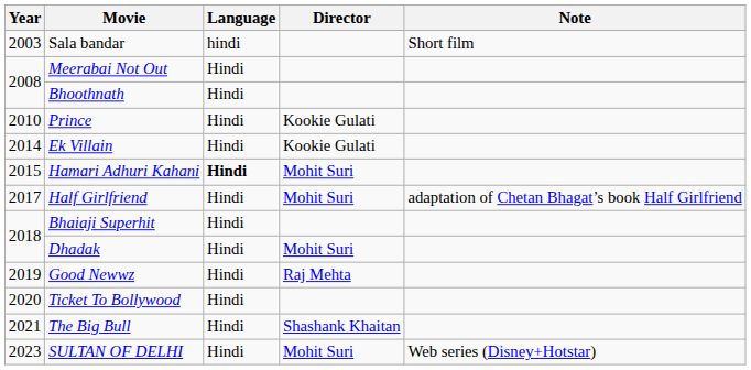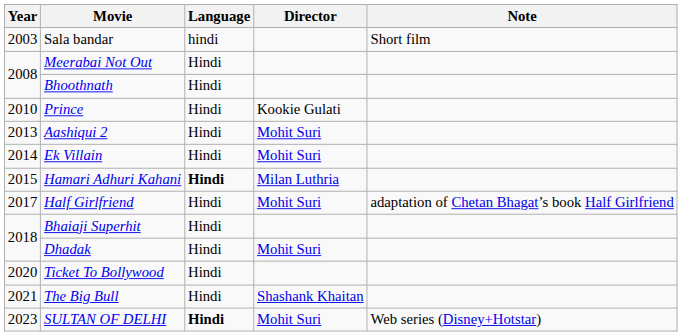 <table class="wikitable">
 <tr>
 <th>Year</th>
 <th>Movie</th>
 <th>Language</th>
 <th>Director</th>
 <th>Note</th>
 </tr>
 <tr>
 <td>2003</td>
 <td>Sala bandar</td>
 <td>hindi</td>
 <td></td>
 <td>Short film</td>
 </tr>
 <tr>
 <td rowspan="2">2008</td>
 <td><em><a href='#'>Meerabai Not Out</a></em></td>
 <td>Hindi</td>
 <td></td>
 <td></td>
 </tr>
 <tr>
 <td><em><a href='#'>Bhoothnath</a></em></td>
 <td>Hindi</td>
 <td></td>
 <td></td>
 </tr>
 <tr>
 <td>2010</td>
 <td><em><a href='#'>Prince</a></em></td>
 <td>Hindi</td>
 <td>Kookie Gulati</td>
 <td></td>
 </tr>
 <tr>
+<td>2013</td>
+<td><em><a href='#'>Aashiqui 2</a></em></td>
+<td>Hindi</td>
+<td><a href='#'>Mohit Suri</a></td>
+<td></td>
+</tr>
+<tr>
 <td>2014</td>
 <td><em><a href='#'>Ek Villain</a></em></td>
 <td>Hindi</td>
-<td>Kookie Gulati</td>
+<td><a href='#'>Mohit Suri</a></td>
 <td></td>
 </tr>
 <tr>
 <td>2015</td>
 <td><em><a href='#'>Hamari Adhuri Kahani</a></em></td>
 <td><strong>Hindi</strong></td>
-<td><a href='#'>Mohit Suri</a></td>
+<td><a href='#'>Milan Luthria</a></td>
 <td></td>
 </tr>
 <tr>
 <td>2017</td>
 <td><em><a href='#'>Half Girlfriend</a></em></td>
 <td>Hindi</td>
 <td><a href='#'>Mohit Suri</a></td>
 <td>adaptation of <a href='#'>Chetan Bhagat</a>’s book <a href='#'>Half Girlfriend</a></td>
 </tr>
 <tr>
 <td rowspan="2">2018</td>
 <td><em><a href='#'>Bhaiaji Superhit</a></em></td>
 <td>Hindi</td>
 <td></td>
 <td></td>
 </tr>
 <tr>
 <td><em><a href='#'>Dhadak</a></em></td>
 <td>Hindi</td>
 <td><a href='#'>Mohit Suri</a></td>
 <td></td>
 </tr>
 <tr>
-<td>2019</td>
-<td><em><a href='#'>Good Newwz</a></em></td>
-<td>Hindi</td>
-<td><a href='#'>Raj Mehta</a></td>
-<td></td>
-</tr>
-<tr>
 <td>2020</td>
 <td><em><a href='#'>Ticket To Bollywood</a></em></td>
 <td>Hindi</td>
 <td></td>
 <td></td>
 </tr>
 <tr>
 <td>2021</td>
 <td><em><a href='#'>The Big Bull</a></em></td>
 <td>Hindi</td>
 <td><a href='#'>Shashank Khaitan</a></td>
 <td></td>
 </tr>
 <tr>
 <td>2023</td>
 <td><em><a href='#'>SULTAN OF DELHI</a></em></td>
-<td>Hindi</td>
+<td><strong>Hindi</strong></td>
 <td><a href='#'>Mohit Suri</a></td>
 <td>Web series (<a href='#'>Disney+Hotstar</a>)</td>
 </tr>
 </table>
